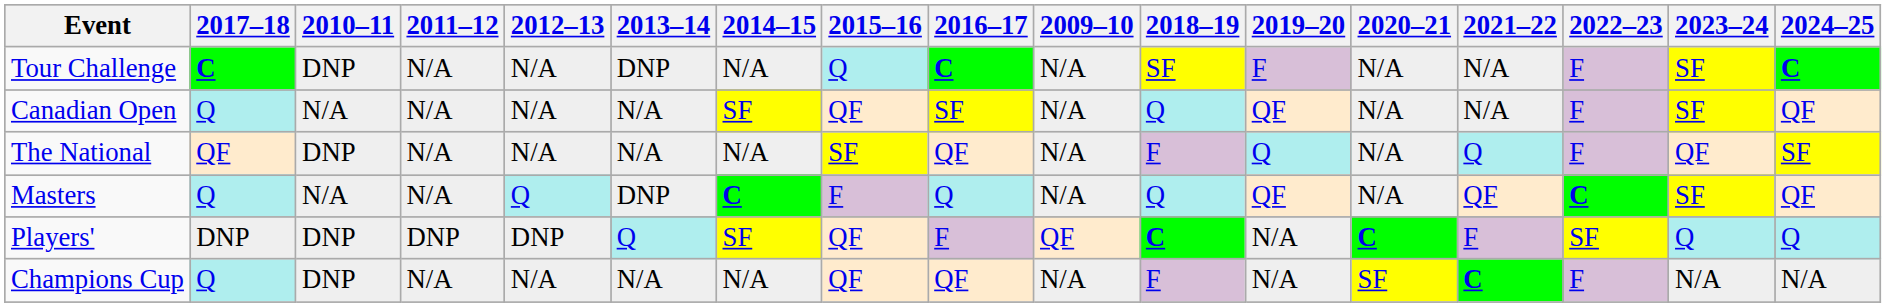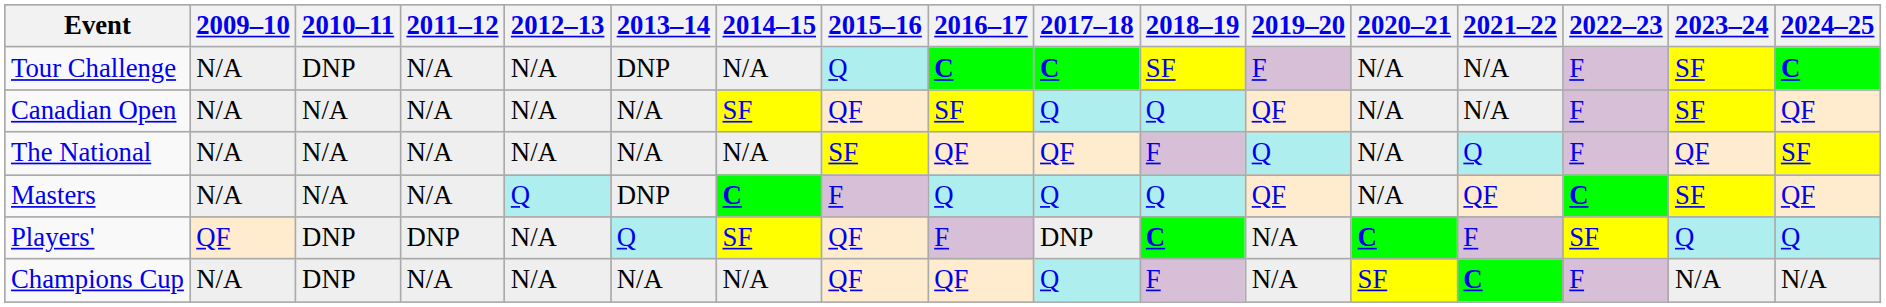 <table class="wikitable" border="1">
 <tr>
 <th>Event</th>
-<th><a href='#'>2017–18</a></th>
+<th><a href='#'>2009–10</a></th>
 <th><a href='#'>2010–11</a></th>
 <th><a href='#'>2011–12</a></th>
 <th><a href='#'>2012–13</a></th>
 <th><a href='#'>2013–14</a></th>
 <th><a href='#'>2014–15</a></th>
 <th><a href='#'>2015–16</a></th>
 <th><a href='#'>2016–17</a></th>
-<th><a href='#'>2009–10</a></th>
+<th><a href='#'>2017–18</a></th>
 <th><a href='#'>2018–19</a></th>
 <th><a href='#'>2019–20</a></th>
 <th><a href='#'>2020–21</a></th>
 <th><a href='#'>2021–22</a></th>
 <th><a href='#'>2022–23</a></th>
 <th><a href='#'>2023–24</a></th>
 <th><a href='#'>2024–25</a></th>
 </tr>
 <tr>
 <td><a href='#'>Tour Challenge</a></td>
-<td style="background:#00ff00;"><strong><a href='#'>C</a></strong></td>
+<td style="background:#EFEFEF;">N/A</td>
 <td style="background:#EFEFEF;">DNP</td>
 <td style="background:#EFEFEF;">N/A</td>
 <td style="background:#EFEFEF;">N/A</td>
 <td style="background:#EFEFEF;">DNP</td>
 <td style="background:#EFEFEF;">N/A</td>
 <td style="background:#afeeee;"><a href='#'>Q</a></td>
 <td style="background:#00ff00;"><strong><a href='#'>C</a></strong></td>
-<td style="background:#EFEFEF;">N/A</td>
+<td style="background:#00ff00;"><strong><a href='#'>C</a></strong></td>
 <td style="background:yellow;"><a href='#'>SF</a></td>
 <td style="background:thistle;"><a href='#'>F</a></td>
 <td style="background:#EFEFEF;">N/A</td>
 <td style="background:#EFEFEF;">N/A</td>
 <td style="background:thistle;"><a href='#'>F</a></td>
 <td style="background:yellow;"><a href='#'>SF</a></td>
 <td style="background:#00ff00;"><strong><a href='#'>C</a></strong></td>
 </tr>
 <tr>
 <td><a href='#'>Canadian Open</a></td>
-<td style="background:#afeeee;"><a href='#'>Q</a></td>
+<td style="background:#EFEFEF;">N/A</td>
 <td style="background:#EFEFEF;">N/A</td>
 <td style="background:#EFEFEF;">N/A</td>
 <td style="background:#EFEFEF;">N/A</td>
 <td style="background:#EFEFEF;">N/A</td>
 <td style="background:yellow;"><a href='#'>SF</a></td>
 <td style="background:#ffebcd;"><a href='#'>QF</a></td>
 <td style="background:yellow;"><a href='#'>SF</a></td>
-<td style="background:#EFEFEF;">N/A</td>
+<td style="background:#afeeee;"><a href='#'>Q</a></td>
 <td style="background:#afeeee;"><a href='#'>Q</a></td>
 <td style="background:#ffebcd;"><a href='#'>QF</a></td>
 <td style="background:#EFEFEF;">N/A</td>
 <td style="background:#EFEFEF;">N/A</td>
 <td style="background:thistle;"><a href='#'>F</a></td>
 <td style="background:yellow;"><a href='#'>SF</a></td>
 <td style="background:#ffebcd;"><a href='#'>QF</a></td>
 </tr>
 <tr>
 <td><a href='#'>The National</a></td>
-<td style="background:#ffebcd;"><a href='#'>QF</a></td>
-<td style="background:#EFEFEF;">DNP</td>
+<td style="background:#EFEFEF;">N/A</td>
+<td style="background:#EFEFEF;">N/A</td>
 <td style="background:#EFEFEF;">N/A</td>
 <td style="background:#EFEFEF;">N/A</td>
 <td style="background:#EFEFEF;">N/A</td>
 <td style="background:#EFEFEF;">N/A</td>
 <td style="background:yellow;"><a href='#'>SF</a></td>
 <td style="background:#ffebcd;"><a href='#'>QF</a></td>
-<td style="background:#EFEFEF;">N/A</td>
+<td style="background:#ffebcd;"><a href='#'>QF</a></td>
 <td style="background:thistle;"><a href='#'>F</a></td>
 <td style="background:#afeeee;"><a href='#'>Q</a></td>
 <td style="background:#EFEFEF;">N/A</td>
 <td style="background:#afeeee;"><a href='#'>Q</a></td>
 <td style="background:thistle;"><a href='#'>F</a></td>
 <td style="background:#ffebcd;"><a href='#'>QF</a></td>
 <td style="background:yellow;"><a href='#'>SF</a></td>
 </tr>
 <tr>
 <td><a href='#'>Masters</a></td>
-<td style="background:#afeeee;"><a href='#'>Q</a></td>
+<td style="background:#EFEFEF;">N/A</td>
 <td style="background:#EFEFEF;">N/A</td>
 <td style="background:#EFEFEF;">N/A</td>
 <td style="background:#afeeee;"><a href='#'>Q</a></td>
 <td style="background:#EFEFEF;">DNP</td>
 <td style="background:#00ff00;"><strong><a href='#'>C</a></strong></td>
 <td style="background:#D8BFD8;"><a href='#'>F</a></td>
 <td style="background:#afeeee;"><a href='#'>Q</a></td>
-<td style="background:#EFEFEF;">N/A</td>
+<td style="background:#afeeee;"><a href='#'>Q</a></td>
 <td style="background:#afeeee;"><a href='#'>Q</a></td>
 <td style="background:#ffebcd;"><a href='#'>QF</a></td>
 <td style="background:#EFEFEF;">N/A</td>
 <td style="background:#ffebcd;"><a href='#'>QF</a></td>
 <td style="background:#00ff00;"><strong><a href='#'>C</a></strong></td>
 <td style="background:yellow;"><a href='#'>SF</a></td>
 <td style="background:#ffebcd;"><a href='#'>QF</a></td>
 </tr>
 <tr>
 <td><a href='#'>Players'</a></td>
+<td style="background:#ffebcd;"><a href='#'>QF</a></td>
 <td style="background:#EFEFEF;">DNP</td>
 <td style="background:#EFEFEF;">DNP</td>
-<td style="background:#EFEFEF;">DNP</td>
-<td style="background:#EFEFEF;">DNP</td>
+<td style="background:#EFEFEF;">N/A</td>
 <td style="background:#afeeee;"><a href='#'>Q</a></td>
 <td style="background:yellow;"><a href='#'>SF</a></td>
 <td style="background:#ffebcd;"><a href='#'>QF</a></td>
 <td style="background:#D8BFD8;"><a href='#'>F</a></td>
-<td style="background:#ffebcd;"><a href='#'>QF</a></td>
+<td style="background:#EFEFEF;">DNP</td>
 <td style="background:#00ff00;"><strong><a href='#'>C</a></strong></td>
 <td style="background:#EFEFEF;">N/A</td>
 <td style="background:#00ff00;"><strong><a href='#'>C</a></strong></td>
 <td style="background:thistle;"><a href='#'>F</a></td>
 <td style="background:yellow;"><a href='#'>SF</a></td>
 <td style="background:#afeeee;"><a href='#'>Q</a></td>
 <td style="background:#afeeee;"><a href='#'>Q</a></td>
 </tr>
 <tr>
 <td><a href='#'>Champions Cup</a></td>
-<td style="background:#afeeee;"><a href='#'>Q</a></td>
+<td style="background:#EFEFEF;">N/A</td>
 <td style="background:#EFEFEF;">DNP</td>
 <td style="background:#EFEFEF;">N/A</td>
 <td style="background:#EFEFEF;">N/A</td>
 <td style="background:#EFEFEF;">N/A</td>
 <td style="background:#EFEFEF;">N/A</td>
 <td style="background:#ffebcd;"><a href='#'>QF</a></td>
 <td style="background:#ffebcd;"><a href='#'>QF</a></td>
-<td style="background:#EFEFEF;">N/A</td>
+<td style="background:#afeeee;"><a href='#'>Q</a></td>
 <td style="background:thistle;"><a href='#'>F</a></td>
 <td style="background:#EFEFEF;">N/A</td>
 <td style="background:yellow;"><a href='#'>SF</a></td>
 <td style="background:#00ff00;"><strong><a href='#'>C</a></strong></td>
 <td style="background:thistle;"><a href='#'>F</a></td>
 <td style="background:#EFEFEF;">N/A</td>
 <td style="background:#EFEFEF;">N/A</td>
 </tr>
 </table>
